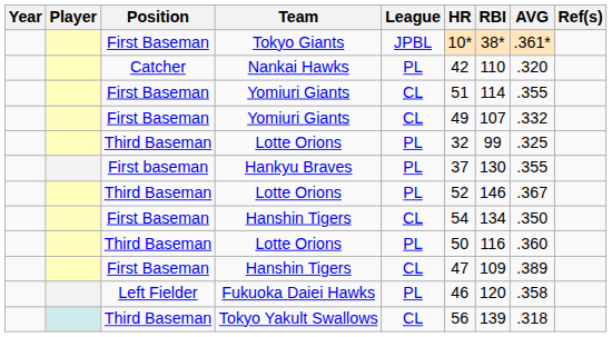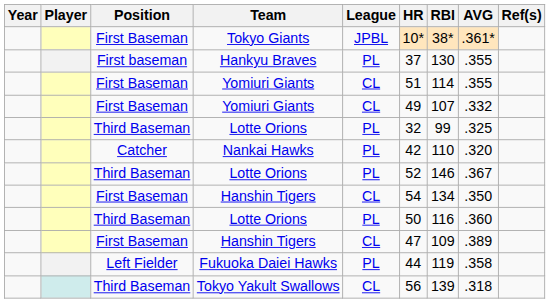 <table class="wikitable sortable plainrowheaders" style="text-align:center;">
 <tr>
 <th scope="col">Year</th>
 <th scope="col">Player</th>
 <th scope="col">Position</th>
 <th scope="col">Team</th>
 <th scope="col">League</th>
 <th scope="col">HR</th>
 <th scope="col">RBI</th>
 <th scope="col">AVG</th>
 <th scope="col" class="unsortable">Ref(s)</th>
 </tr>
 <tr>
 <td></td>
 <th scope="row" style="text-align:center; background-color: #ffffbb">  </th>
 <td><a href='#'>First Baseman</a></td>
 <td><a href='#'>Tokyo Giants</a></td>
 <td><a href='#'>JPBL</a></td>
 <td style="background-color:#FFE6BD;">10*</td>
 <td style="background-color:#FFE6BD;">38*</td>
 <td style="background-color:#FFE6BD;">.361*</td>
 <td></td>
 </tr>
 <tr>
 <td></td>
-<th scope="row" style="text-align:center; background-color: #ffffbb">  </th>
-<td><a href='#'>Catcher</a></td>
-<td><a href='#'>Nankai Hawks</a></td>
+<th scope="row" style="text-align:center"> </th>
+<td><a href='#'>First baseman</a></td>
+<td><a href='#'>Hankyu Braves</a></td>
 <td><a href='#'>PL</a></td>
-<td>42</td>
-<td>110</td>
-<td>.320</td>
+<td>37</td>
+<td>130</td>
+<td>.355</td>
 <td></td>
 </tr>
 <tr>
 <td></td>
 <th scope="row" style="text-align:center; background-color: #ffffbb">  </th>
 <td><a href='#'>First Baseman</a></td>
 <td><a href='#'>Yomiuri Giants</a></td>
 <td><a href='#'>CL</a></td>
 <td>51</td>
 <td>114</td>
 <td>.355</td>
 <td></td>
 </tr>
 <tr>
 <td></td>
 <th scope="row" style="text-align:center; background-color: #ffffbb">  </th>
 <td><a href='#'>First Baseman</a></td>
 <td><a href='#'>Yomiuri Giants</a></td>
 <td><a href='#'>CL</a></td>
 <td>49</td>
 <td>107</td>
 <td>.332</td>
 <td></td>
 </tr>
 <tr>
 <td></td>
 <th scope="row" style="text-align:center; background-color: #ffffbb">  </th>
 <td><a href='#'>Third Baseman</a></td>
 <td><a href='#'>Lotte Orions</a></td>
 <td><a href='#'>PL</a></td>
 <td>32</td>
 <td>99</td>
 <td>.325</td>
 <td></td>
 </tr>
 <tr>
 <td></td>
-<th scope="row" style="text-align:center"> </th>
-<td><a href='#'>First baseman</a></td>
-<td><a href='#'>Hankyu Braves</a></td>
+<th scope="row" style="text-align:center; background-color: #ffffbb">  </th>
+<td><a href='#'>Catcher</a></td>
+<td><a href='#'>Nankai Hawks</a></td>
 <td><a href='#'>PL</a></td>
-<td>37</td>
-<td>130</td>
-<td>.355</td>
+<td>42</td>
+<td>110</td>
+<td>.320</td>
 <td></td>
 </tr>
 <tr>
 <td></td>
 <th scope="row" style="text-align:center; background-color: #ffffbb">  </th>
 <td><a href='#'>Third Baseman</a></td>
 <td><a href='#'>Lotte Orions</a></td>
 <td><a href='#'>PL</a></td>
 <td>52</td>
 <td>146</td>
 <td>.367</td>
 <td></td>
 </tr>
 <tr>
 <td></td>
 <th scope="row" style="text-align:center; background-color: #ffffbb">  </th>
 <td><a href='#'>First Baseman</a></td>
 <td><a href='#'>Hanshin Tigers</a></td>
 <td><a href='#'>CL</a></td>
 <td>54</td>
 <td>134</td>
 <td>.350</td>
 <td></td>
 </tr>
 <tr>
 <td></td>
 <th scope="row" style="text-align:center; background-color: #ffffbb"> </th>
 <td><a href='#'>Third Baseman</a></td>
 <td><a href='#'>Lotte Orions</a></td>
 <td><a href='#'>PL</a></td>
 <td>50</td>
 <td>116</td>
 <td>.360</td>
 <td></td>
 </tr>
 <tr>
 <td></td>
 <th scope="row" style="text-align:center; background-color: #ffffbb"> </th>
 <td><a href='#'>First Baseman</a></td>
 <td><a href='#'>Hanshin Tigers</a></td>
 <td><a href='#'>CL</a></td>
 <td>47</td>
 <td>109</td>
 <td>.389</td>
 <td></td>
 </tr>
 <tr>
 <td></td>
 <th scope="row" style="text-align:center"> </th>
 <td><a href='#'>Left Fielder</a></td>
 <td><a href='#'>Fukuoka Daiei Hawks</a></td>
 <td><a href='#'>PL</a></td>
-<td>46</td>
-<td>120</td>
+<td>44</td>
+<td>119</td>
 <td>.358</td>
 <td></td>
 </tr>
 <tr>
 <td></td>
 <th scope="row" style="text-align:center; background-color: #cfecec"> </th>
 <td><a href='#'>Third Baseman</a></td>
 <td><a href='#'>Tokyo Yakult Swallows</a></td>
 <td><a href='#'>CL</a></td>
 <td>56</td>
 <td>139</td>
 <td>.318</td>
 <td></td>
 </tr>
 </table>
